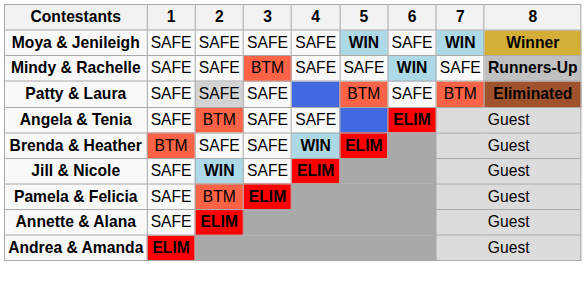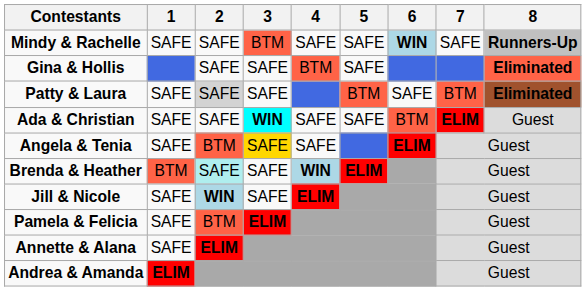 <table class="wikitable" border="2" class="wikitable" style="text-align:center;font-size:96%">
 <tr>
 <th>Contestants</th>
 <th>1</th>
 <th>2</th>
 <th>3</th>
 <th>4</th>
 <th>5</th>
 <th>6</th>
 <th>7</th>
 <th>8</th>
 </tr>
 <tr>
-<td><strong>Moya & Jenileigh</strong></td>
-<td>SAFE</td>
-<td>SAFE</td>
-<td>SAFE</td>
-<td>SAFE</td>
-<td style="background:lightblue;"><strong>WIN</strong></td>
-<td>SAFE</td>
-<td style="background:lightblue;"><strong>WIN</strong></td>
-<td style="background:#D4AF37;"><strong>Winner</strong></td>
-</tr>
-<tr>
 <td><strong>Mindy & Rachelle</strong></td>
 <td>SAFE</td>
 <td>SAFE</td>
 <td style="background:tomato;">BTM</td>
 <td>SAFE</td>
 <td>SAFE</td>
 <td style="background:lightblue;"><strong>WIN</strong></td>
 <td>SAFE</td>
 <td style="background:silver;"><strong>Runners-Up</strong></td>
+</tr>
+<tr>
+<td><strong>Gina & Hollis</strong></td>
+<td style="background:royalblue;"><strong></strong></td>
+<td>SAFE</td>
+<td>SAFE</td>
+<td style="background:tomato;">BTM</td>
+<td>SAFE</td>
+<td style="background:royalblue;"><strong></strong></td>
+<td style="background:royalblue;"><strong></strong></td>
+<td style="background:tomato;"><strong>Eliminated</strong></td>
 </tr>
 <tr>
 <td><strong>Patty & Laura</strong></td>
 <td>SAFE</td>
 <td style="background: lightgrey;">SAFE</td>
 <td>SAFE</td>
 <td style="background:royalblue;"><strong></strong></td>
 <td style="background:tomato;">BTM</td>
 <td>SAFE</td>
 <td style="background:tomato;">BTM</td>
 <td style="background:sienna;"><strong>Eliminated</strong></td>
 </tr>
 <tr>
+<td><strong>Ada & Christian</strong></td>
+<td>SAFE</td>
+<td>SAFE</td>
+<td style="background:aqua;"><strong>WIN</strong></td>
+<td>SAFE</td>
+<td>SAFE</td>
+<td style="background:tomato;">BTM</td>
+<td style="background:red;"><strong>ELIM</strong></td>
+<td bgcolor="Gainsboro">Guest</td>
+</tr>
+<tr>
 <td><strong>Angela & Tenia</strong></td>
 <td>SAFE</td>
 <td style="background:tomato;">BTM</td>
-<td>SAFE</td>
+<td style="background: gold;">SAFE</td>
 <td>SAFE</td>
 <td style="background:royalblue;"><strong></strong></td>
 <td style="background:red;"><strong>ELIM</strong></td>
 <td bgcolor="Gainsboro"colspan="2">Guest</td>
 </tr>
 <tr>
 <td><strong>Brenda & Heather</strong></td>
 <td style="background:tomato;">BTM</td>
-<td>SAFE</td>
+<td style="background: paleturquoise;">SAFE</td>
 <td>SAFE</td>
 <td style="background:lightblue;"><strong>WIN</strong></td>
 <td style="background:red;"><strong>ELIM</strong></td>
 <td bgcolor="darkgray" colspan="1"></td>
 <td bgcolor="Gainsboro"colspan="2">Guest</td>
 </tr>
 <tr>
 <td><strong>Jill & Nicole</strong></td>
 <td>SAFE</td>
 <td style="background:lightblue;"><strong>WIN</strong></td>
 <td>SAFE</td>
 <td style="background:red;"><strong>ELIM</strong></td>
 <td bgcolor="darkgray" colspan="2"></td>
 <td bgcolor="Gainsboro"colspan="2">Guest</td>
 </tr>
 <tr>
 <td><strong>Pamela & Felicia</strong></td>
 <td>SAFE</td>
 <td style="background:tomato;">BTM</td>
 <td style="background:red;"><strong>ELIM</strong></td>
 <td bgcolor="darkgray" colspan="3"></td>
 <td bgcolor="Gainsboro"colspan="2">Guest</td>
 </tr>
 <tr>
 <td><strong>Annette & Alana</strong></td>
 <td>SAFE</td>
 <td style="background:red;"><strong>ELIM</strong></td>
 <td bgcolor="darkgray" colspan="4"></td>
 <td bgcolor="Gainsboro"colspan="2">Guest</td>
 </tr>
 <tr>
 <td><strong>Andrea & Amanda</strong></td>
 <td style="background:red;"><strong>ELIM</strong></td>
 <td bgcolor="darkgray" colspan="5"></td>
 <td bgcolor="Gainsboro"colspan="2">Guest</td>
 </tr>
 </table>
